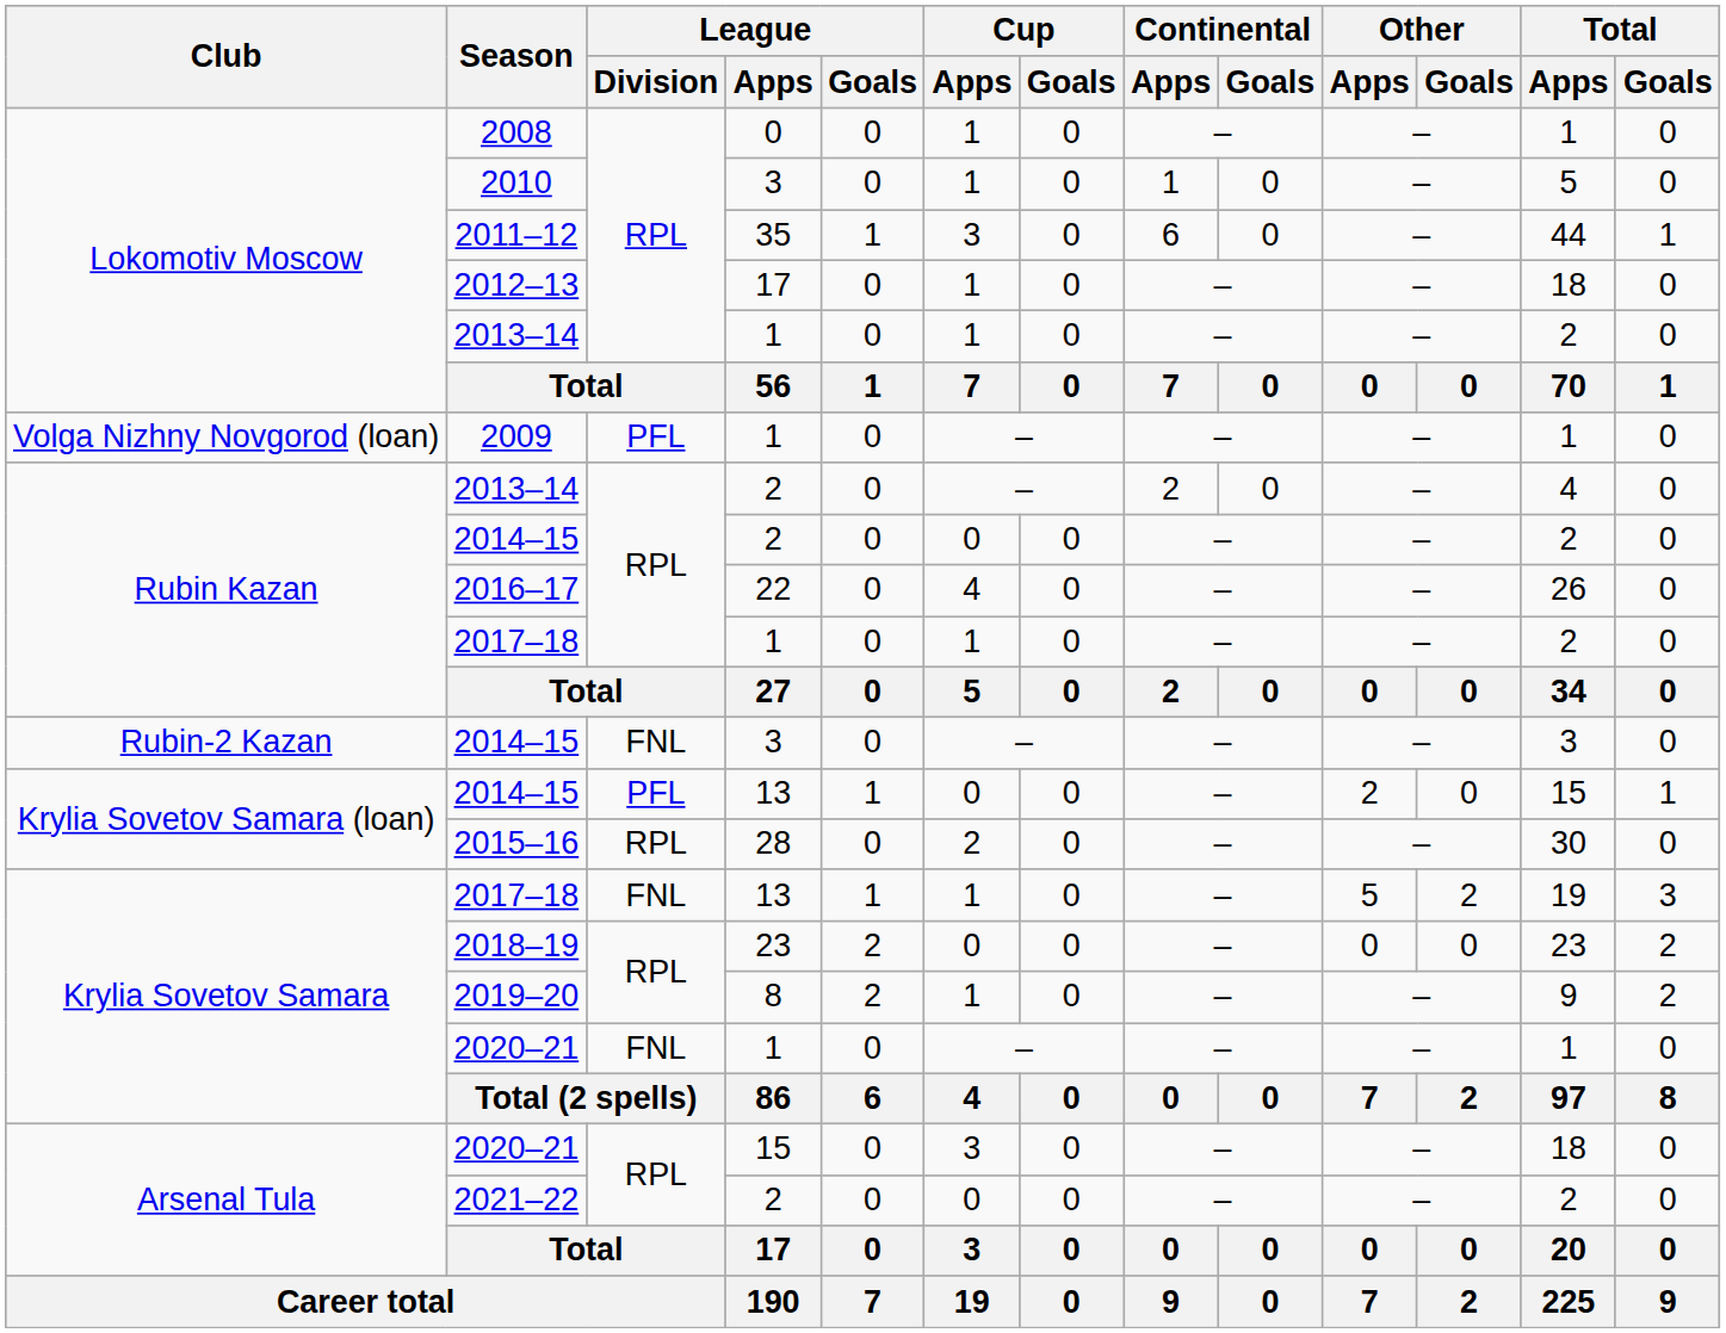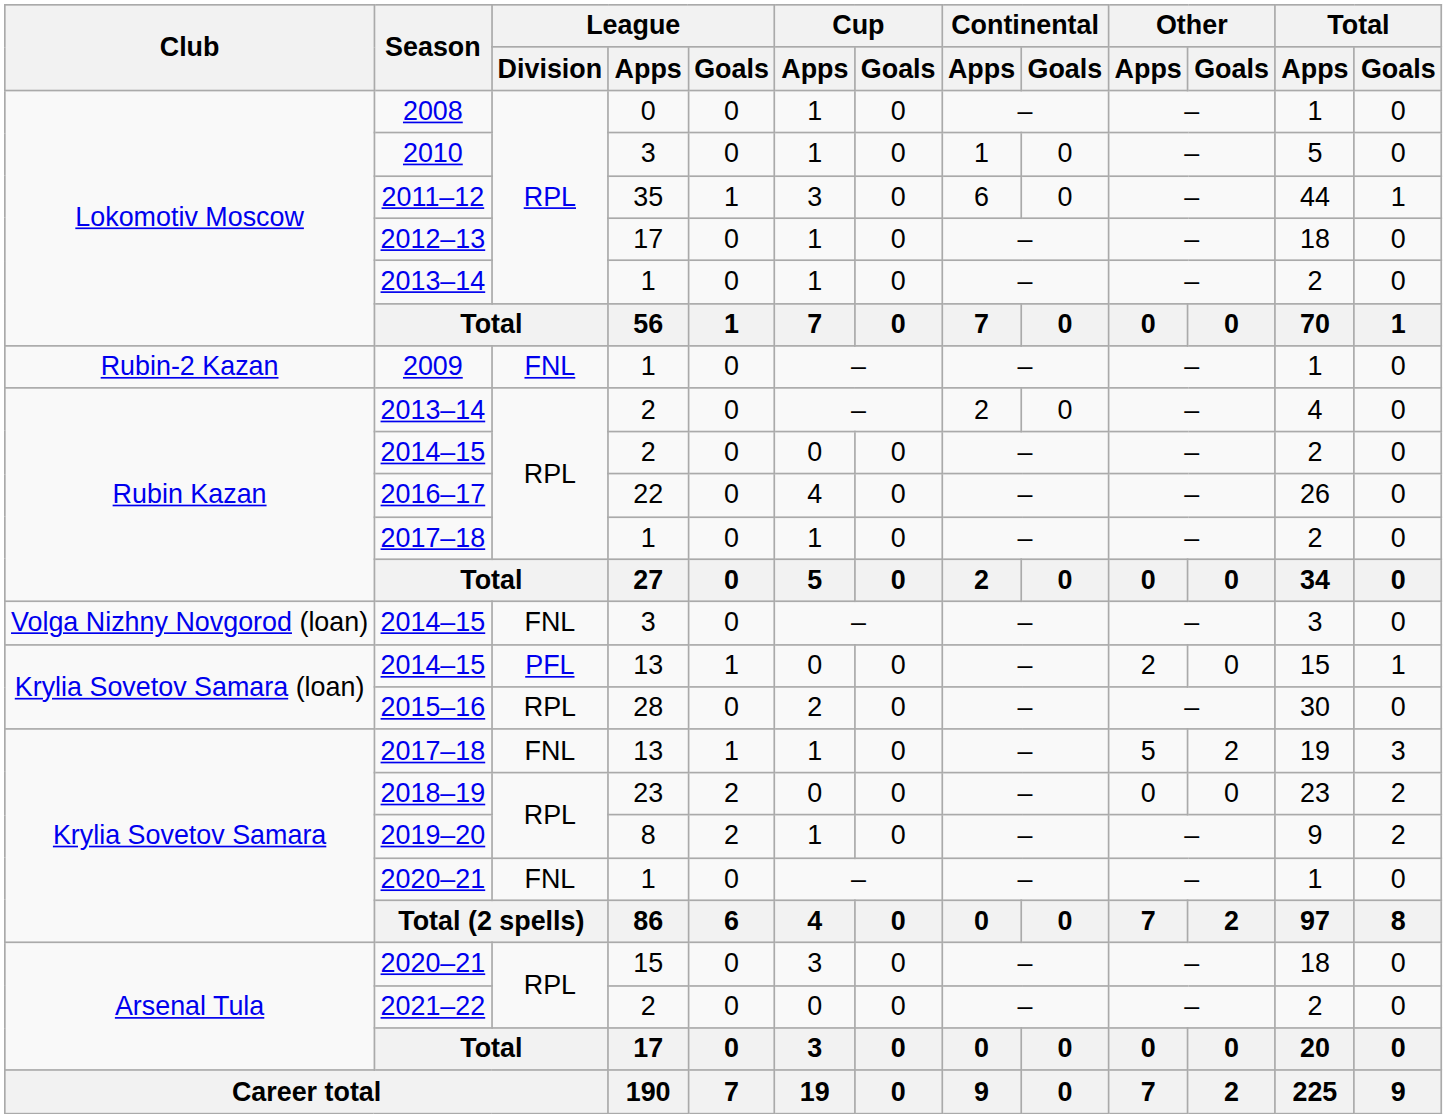 <table class="wikitable" style="text-align: center;">
 <tr>
 <th rowspan=2>Club</th>
 <th rowspan=2>Season</th>
 <th colspan=3>League</th>
 <th colspan=2>Cup</th>
 <th colspan=2>Continental</th>
 <th colspan=2>Other</th>
 <th colspan=2>Total</th>
 </tr>
 <tr>
 <th>Division</th>
 <th>Apps</th>
 <th>Goals</th>
 <th>Apps</th>
 <th>Goals</th>
 <th>Apps</th>
 <th>Goals</th>
 <th>Apps</th>
 <th>Goals</th>
 <th>Apps</th>
 <th>Goals</th>
 </tr>
 <tr>
 <td rowspan="6"><a href='#'>Lokomotiv Moscow</a></td>
 <td><a href='#'>2008</a></td>
 <td rowspan="5"><a href='#'>RPL</a></td>
 <td>0</td>
 <td>0</td>
 <td>1</td>
 <td>0</td>
 <td colspan=2>–</td>
 <td colspan=2>–</td>
 <td>1</td>
 <td>0</td>
 </tr>
 <tr>
 <td><a href='#'>2010</a></td>
 <td>3</td>
 <td>0</td>
 <td>1</td>
 <td>0</td>
 <td>1</td>
 <td>0</td>
 <td colspan=2>–</td>
 <td>5</td>
 <td>0</td>
 </tr>
 <tr>
 <td><a href='#'>2011–12</a></td>
 <td>35</td>
 <td>1</td>
 <td>3</td>
 <td>0</td>
 <td>6</td>
 <td>0</td>
 <td colspan=2>–</td>
 <td>44</td>
 <td>1</td>
 </tr>
 <tr>
 <td><a href='#'>2012–13</a></td>
 <td>17</td>
 <td>0</td>
 <td>1</td>
 <td>0</td>
 <td colspan=2>–</td>
 <td colspan=2>–</td>
 <td>18</td>
 <td>0</td>
 </tr>
 <tr>
 <td><a href='#'>2013–14</a></td>
 <td>1</td>
 <td>0</td>
 <td>1</td>
 <td>0</td>
 <td colspan=2>–</td>
 <td colspan=2>–</td>
 <td>2</td>
 <td>0</td>
 </tr>
 <tr>
 <th colspan=2>Total</th>
 <th>56</th>
 <th>1</th>
 <th>7</th>
 <th>0</th>
 <th>7</th>
 <th>0</th>
 <th>0</th>
 <th>0</th>
 <th>70</th>
 <th>1</th>
 </tr>
 <tr>
-<td><a href='#'>Volga Nizhny Novgorod</a> (loan)</td>
+<td><a href='#'>Rubin-2 Kazan</a></td>
 <td><a href='#'>2009</a></td>
-<td><a href='#'>PFL</a></td>
+<td><a href='#'>FNL</a></td>
 <td>1</td>
 <td>0</td>
 <td colspan=2>–</td>
 <td colspan=2>–</td>
 <td colspan=2>–</td>
 <td>1</td>
 <td>0</td>
 </tr>
 <tr>
 <td rowspan="5"><a href='#'>Rubin Kazan</a></td>
 <td><a href='#'>2013–14</a></td>
 <td rowspan="4">RPL</td>
 <td>2</td>
 <td>0</td>
 <td colspan=2>–</td>
 <td>2</td>
 <td>0</td>
 <td colspan=2>–</td>
 <td>4</td>
 <td>0</td>
 </tr>
 <tr>
 <td><a href='#'>2014–15</a></td>
 <td>2</td>
 <td>0</td>
 <td>0</td>
 <td>0</td>
 <td colspan=2>–</td>
 <td colspan=2>–</td>
 <td>2</td>
 <td>0</td>
 </tr>
 <tr>
 <td><a href='#'>2016–17</a></td>
 <td>22</td>
 <td>0</td>
 <td>4</td>
 <td>0</td>
 <td colspan=2>–</td>
 <td colspan=2>–</td>
 <td>26</td>
 <td>0</td>
 </tr>
 <tr>
 <td><a href='#'>2017–18</a></td>
 <td>1</td>
 <td>0</td>
 <td>1</td>
 <td>0</td>
 <td colspan=2>–</td>
 <td colspan=2>–</td>
 <td>2</td>
 <td>0</td>
 </tr>
 <tr>
 <th colspan=2>Total</th>
 <th>27</th>
 <th>0</th>
 <th>5</th>
 <th>0</th>
 <th>2</th>
 <th>0</th>
 <th>0</th>
 <th>0</th>
 <th>34</th>
 <th>0</th>
 </tr>
 <tr>
-<td><a href='#'>Rubin-2 Kazan</a></td>
+<td><a href='#'>Volga Nizhny Novgorod</a> (loan)</td>
 <td><a href='#'>2014–15</a></td>
 <td>FNL</td>
 <td>3</td>
 <td>0</td>
 <td colspan=2>–</td>
 <td colspan=2>–</td>
 <td colspan=2>–</td>
 <td>3</td>
 <td>0</td>
 </tr>
 <tr>
 <td rowspan="2"><a href='#'>Krylia Sovetov Samara</a> (loan)</td>
 <td><a href='#'>2014–15</a></td>
 <td><a href='#'>PFL</a></td>
 <td>13</td>
 <td>1</td>
 <td>0</td>
 <td>0</td>
 <td colspan=2>–</td>
 <td>2</td>
 <td>0</td>
 <td>15</td>
 <td>1</td>
 </tr>
 <tr>
 <td><a href='#'>2015–16</a></td>
 <td>RPL</td>
 <td>28</td>
 <td>0</td>
 <td>2</td>
 <td>0</td>
 <td colspan=2>–</td>
 <td colspan=2>–</td>
 <td>30</td>
 <td>0</td>
 </tr>
 <tr>
 <td rowspan="5"><a href='#'>Krylia Sovetov Samara</a></td>
 <td><a href='#'>2017–18</a></td>
 <td>FNL</td>
 <td>13</td>
 <td>1</td>
 <td>1</td>
 <td>0</td>
 <td colspan=2>–</td>
 <td>5</td>
 <td>2</td>
 <td>19</td>
 <td>3</td>
 </tr>
 <tr>
 <td><a href='#'>2018–19</a></td>
 <td rowspan="2">RPL</td>
 <td>23</td>
 <td>2</td>
 <td>0</td>
 <td>0</td>
 <td colspan=2>–</td>
 <td>0</td>
 <td>0</td>
 <td>23</td>
 <td>2</td>
 </tr>
 <tr>
 <td><a href='#'>2019–20</a></td>
 <td>8</td>
 <td>2</td>
 <td>1</td>
 <td>0</td>
 <td colspan=2>–</td>
 <td colspan=2>–</td>
 <td>9</td>
 <td>2</td>
 </tr>
 <tr>
 <td><a href='#'>2020–21</a></td>
 <td>FNL</td>
 <td>1</td>
 <td>0</td>
 <td colspan=2>–</td>
 <td colspan=2>–</td>
 <td colspan=2>–</td>
 <td>1</td>
 <td>0</td>
 </tr>
 <tr>
 <th colspan=2>Total (2 spells)</th>
 <th>86</th>
 <th>6</th>
 <th>4</th>
 <th>0</th>
 <th>0</th>
 <th>0</th>
 <th>7</th>
 <th>2</th>
 <th>97</th>
 <th>8</th>
 </tr>
 <tr>
 <td rowspan="3"><a href='#'>Arsenal Tula</a></td>
 <td><a href='#'>2020–21</a></td>
 <td rowspan="2">RPL</td>
 <td>15</td>
 <td>0</td>
 <td>3</td>
 <td>0</td>
 <td colspan=2>–</td>
 <td colspan=2>–</td>
 <td>18</td>
 <td>0</td>
 </tr>
 <tr>
 <td><a href='#'>2021–22</a></td>
 <td>2</td>
 <td>0</td>
 <td>0</td>
 <td>0</td>
 <td colspan=2>–</td>
 <td colspan=2>–</td>
 <td>2</td>
 <td>0</td>
 </tr>
 <tr>
 <th colspan=2>Total</th>
 <th>17</th>
 <th>0</th>
 <th>3</th>
 <th>0</th>
 <th>0</th>
 <th>0</th>
 <th>0</th>
 <th>0</th>
 <th>20</th>
 <th>0</th>
 </tr>
 <tr>
 <th colspan=3>Career total</th>
 <th>190</th>
 <th>7</th>
 <th>19</th>
 <th>0</th>
 <th>9</th>
 <th>0</th>
 <th>7</th>
 <th>2</th>
 <th>225</th>
 <th>9</th>
 </tr>
 </table>
